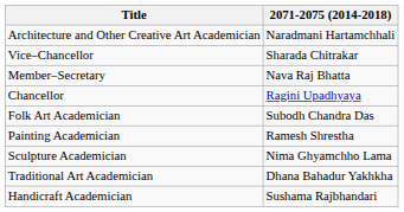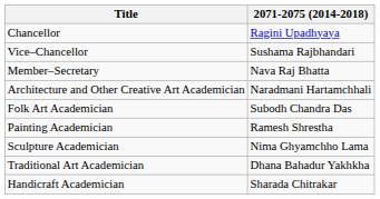 <table class="wikitable">
 <tr>
 <th>Title</th>
 <th>2071-2075 (2014-2018)</th>
 </tr>
 <tr>
-<td>Architecture and Other Creative Art Academician</td>
-<td>Naradmani Hartamchhali</td>
+<td>Chancellor</td>
+<td><a href='#'>Ragini Upadhyaya</a></td>
 </tr>
 <tr>
 <td>Vice–Chancellor</td>
-<td>Sharada Chitrakar</td>
+<td>Sushama Rajbhandari</td>
 </tr>
 <tr>
 <td>Member–Secretary</td>
 <td>Nava Raj Bhatta</td>
 </tr>
 <tr>
-<td>Chancellor</td>
-<td><a href='#'>Ragini Upadhyaya</a></td>
+<td>Architecture and Other Creative Art Academician</td>
+<td>Naradmani Hartamchhali</td>
 </tr>
 <tr>
 <td>Folk Art Academician</td>
 <td>Subodh Chandra Das</td>
 </tr>
 <tr>
 <td>Painting Academician</td>
 <td>Ramesh Shrestha</td>
 </tr>
 <tr>
 <td>Sculpture Academician</td>
 <td>Nima Ghyamchho Lama</td>
 </tr>
 <tr>
 <td>Traditional Art Academician</td>
 <td>Dhana Bahadur Yakhkha</td>
 </tr>
 <tr>
 <td>Handicraft Academician</td>
-<td>Sushama Rajbhandari</td>
+<td>Sharada Chitrakar</td>
 </tr>
 </table>
